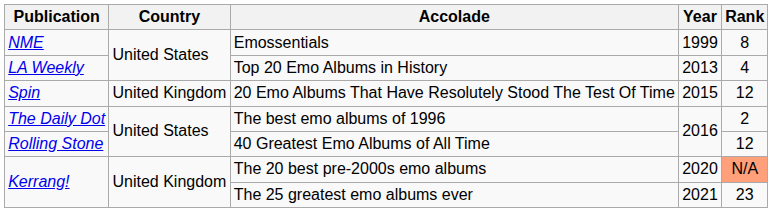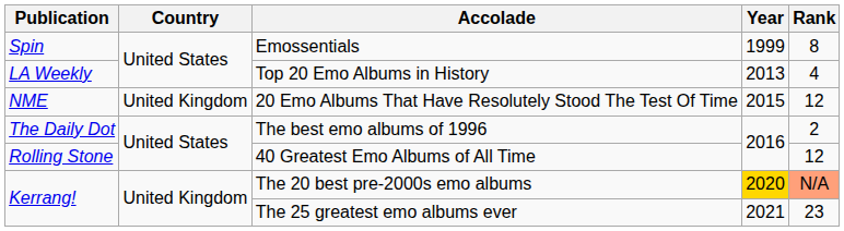 <table class="wikitable">
 <tr>
 <th>Publication</th>
 <th>Country</th>
 <th>Accolade</th>
 <th>Year</th>
 <th>Rank</th>
 </tr>
 <tr>
-<td><em><a href='#'>NME</a></em></td>
+<td><em><a href='#'>Spin</a></em></td>
 <td rowspan="2">United States</td>
 <td>Emossentials</td>
 <td>1999</td>
 <td align="center">8</td>
 </tr>
 <tr>
 <td><em><a href='#'>LA Weekly</a></em></td>
 <td>Top 20 Emo Albums in History</td>
 <td>2013</td>
 <td align="center">4</td>
 </tr>
 <tr>
-<td><em><a href='#'>Spin</a></em></td>
+<td><em><a href='#'>NME</a></em></td>
 <td>United Kingdom</td>
 <td>20 Emo Albums That Have Resolutely Stood The Test Of Time</td>
 <td>2015</td>
 <td align="center">12</td>
 </tr>
 <tr>
 <td><em><a href='#'>The Daily Dot</a></em></td>
 <td rowspan="2">United States</td>
 <td>The best emo albums of 1996</td>
 <td rowspan="2">2016</td>
 <td align="center">2</td>
 </tr>
 <tr>
 <td><em><a href='#'>Rolling Stone</a></em></td>
 <td>40 Greatest Emo Albums of All Time</td>
 <td align="center">12</td>
 </tr>
 <tr>
 <td rowspan="2"><em><a href='#'>Kerrang!</a></em></td>
 <td rowspan="2">United Kingdom</td>
 <td>The 20 best pre-2000s emo albums</td>
-<td>2020</td>
+<td style="background: gold;">2020</td>
 <td align="center" style="background: lightsalmon;">N/A</td>
 </tr>
 <tr>
 <td>The 25 greatest emo albums ever</td>
 <td>2021</td>
 <td align="center">23</td>
 </tr>
 </table>
